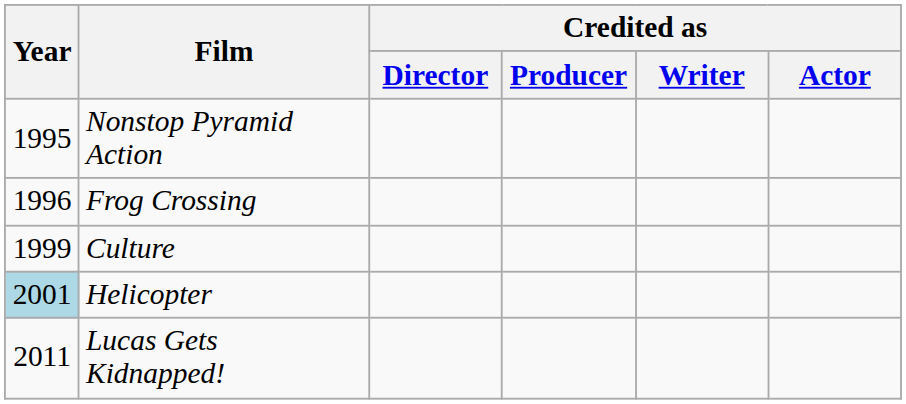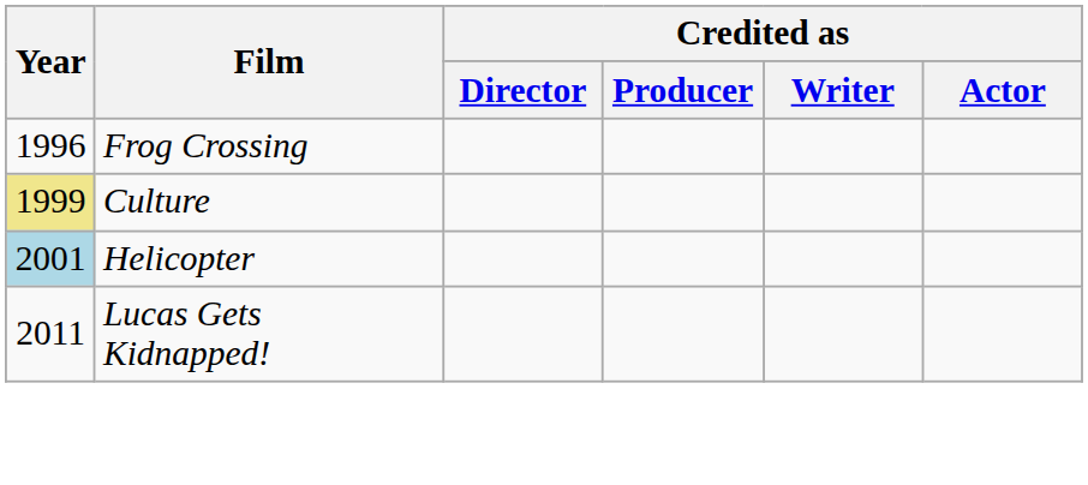 <table class="wikitable">
 <tr>
 <th rowspan="2" width="33">Year</th>
 <th rowspan="2" width="150">Film</th>
 <th colspan="4">Credited as</th>
 </tr>
 <tr>
 <th width=65><a href='#'>Director</a></th>
 <th width=65><a href='#'>Producer</a></th>
 <th width=65><a href='#'>Writer</a></th>
 <th width=65><a href='#'>Actor</a></th>
 </tr>
 <tr align="center">
-<td align="center">1995</td>
-<td align="left"><em>Nonstop Pyramid Action</em></td>
-<td></td>
-<td></td>
-<td></td>
-<td></td>
-</tr>
-<tr align="center">
 <td align="center">1996</td>
 <td align="left"><em>Frog Crossing</em></td>
 <td></td>
 <td></td>
 <td></td>
 <td></td>
 </tr>
 <tr align="center">
-<td align="center">1999</td>
+<td align="center" style="background: khaki;">1999</td>
 <td align="left"><em>Culture</em></td>
 <td></td>
 <td></td>
 <td></td>
 <td></td>
 </tr>
 <tr align="center">
 <td align="center" style="background: lightblue;">2001</td>
 <td align="left"><em>Helicopter</em></td>
 <td></td>
 <td></td>
 <td></td>
 <td></td>
 </tr>
 <tr align="center">
 <td align="center">2011</td>
 <td align="left"><em>Lucas Gets Kidnapped!</em></td>
 <td></td>
 <td></td>
 <td></td>
 <td></td>
 </tr>
 </table>
